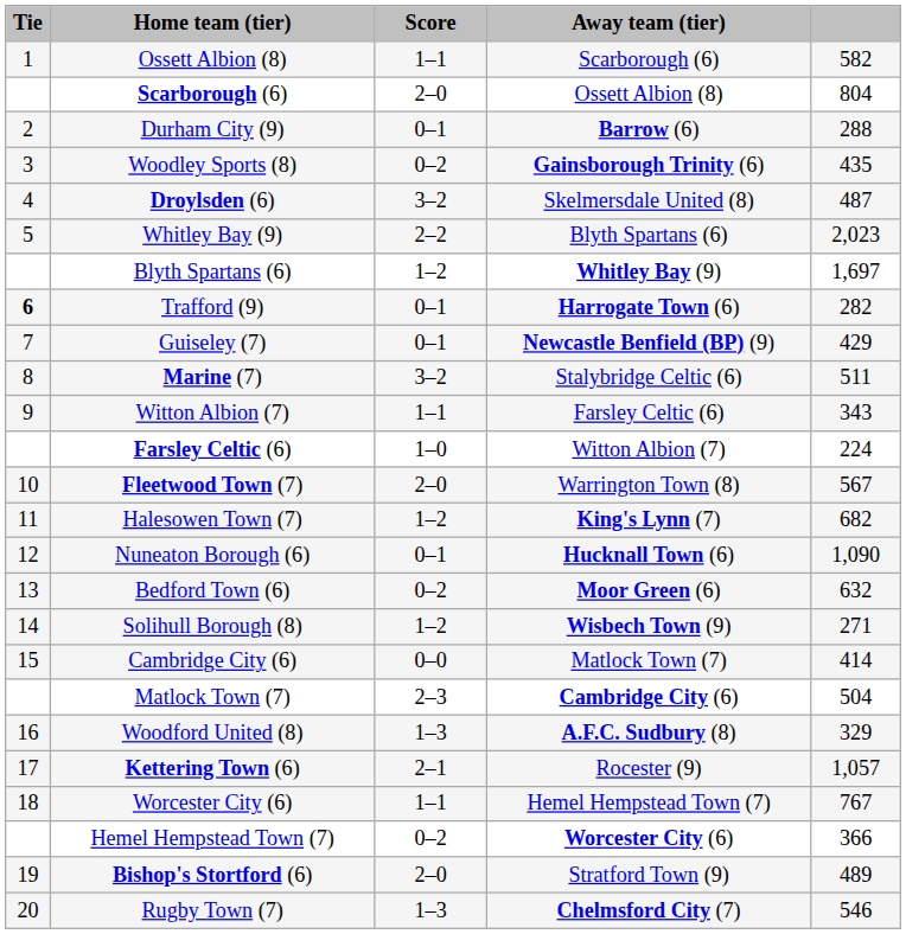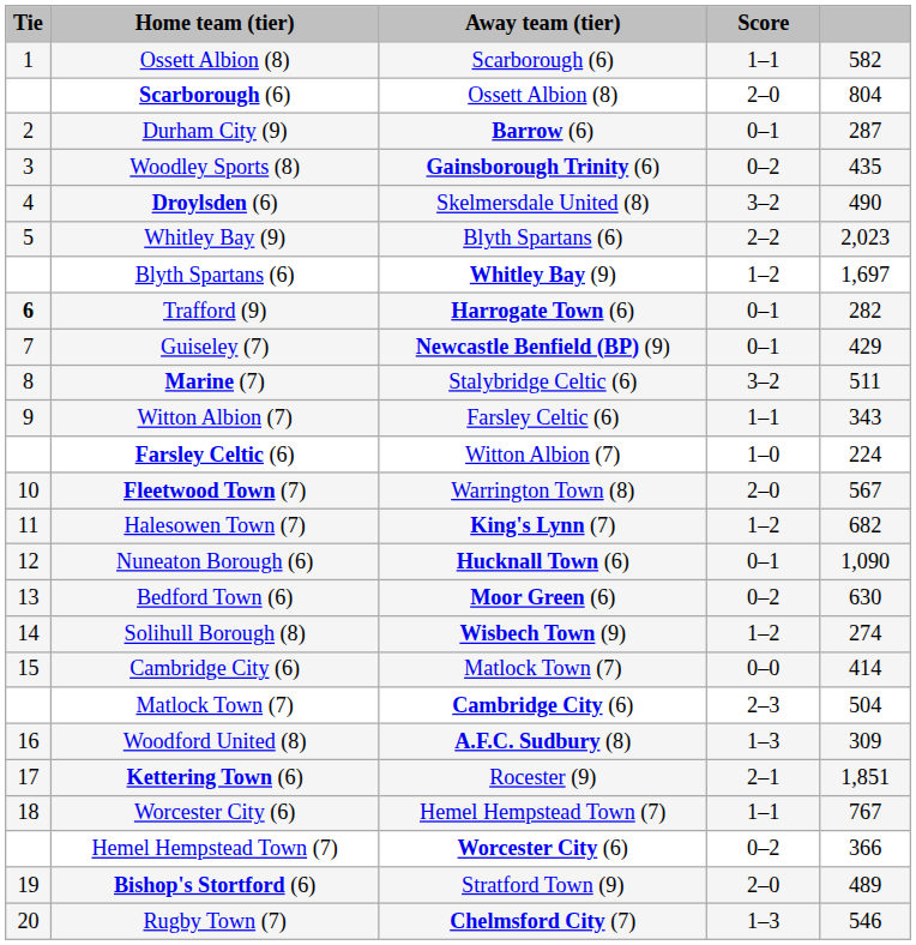 <table class="wikitable" style="width: 600px; background:WhiteSmoke; text-align:center; font-size:90%">
 <tr>
 <td scope="col" style="width:  5.00%; background:silver;"><strong>Tie</strong></td>
 <td scope="col" style="width: 36.25%; background:silver;"><strong>Home team (tier)</strong></td>
+<td scope="col" style="width: 36.25%; background:silver;"><strong>Away team (tier)</strong></td>
 <td scope="col" style="width: 12.50%; background:silver;"><strong>Score</strong></td>
-<td scope="col" style="width: 36.25%; background:silver;"><strong>Away team (tier)</strong></td>
 <td scope="col" style="width: 10.00%; background:silver;"><strong></strong></td>
 </tr>
 <tr>
 <td>1</td>
 <td><a href='#'>Ossett Albion</a> (8)</td>
+<td><a href='#'>Scarborough</a> (6)</td>
 <td>1–1</td>
-<td><a href='#'>Scarborough</a> (6)</td>
 <td>582</td>
 </tr>
 <tr style="background:white;">
 <td><em></em></td>
 <td><strong><a href='#'>Scarborough</a></strong> (6)</td>
+<td><a href='#'>Ossett Albion</a> (8)</td>
 <td>2–0</td>
-<td><a href='#'>Ossett Albion</a> (8)</td>
 <td>804</td>
 </tr>
 <tr>
 <td>2</td>
 <td><a href='#'>Durham City</a> (9)</td>
+<td><strong><a href='#'>Barrow</a></strong> (6)</td>
 <td>0–1</td>
-<td><strong><a href='#'>Barrow</a></strong> (6)</td>
-<td>288</td>
+<td>287</td>
 </tr>
 <tr>
 <td>3</td>
 <td><a href='#'>Woodley Sports</a> (8)</td>
+<td><strong><a href='#'>Gainsborough Trinity</a></strong> (6)</td>
 <td>0–2</td>
-<td><strong><a href='#'>Gainsborough Trinity</a></strong> (6)</td>
 <td>435</td>
 </tr>
 <tr>
 <td>4</td>
 <td><strong><a href='#'>Droylsden</a></strong> (6)</td>
+<td><a href='#'>Skelmersdale United</a> (8)</td>
 <td>3–2</td>
-<td><a href='#'>Skelmersdale United</a> (8)</td>
-<td>487</td>
+<td>490</td>
 </tr>
 <tr>
 <td>5</td>
 <td><a href='#'>Whitley Bay</a> (9)</td>
+<td><a href='#'>Blyth Spartans</a> (6)</td>
 <td>2–2</td>
-<td><a href='#'>Blyth Spartans</a> (6)</td>
 <td>2,023</td>
 </tr>
 <tr style="background:white;">
 <td><em></em></td>
 <td><a href='#'>Blyth Spartans</a> (6)</td>
+<td><strong><a href='#'>Whitley Bay</a></strong> (9)</td>
 <td>1–2</td>
-<td><strong><a href='#'>Whitley Bay</a></strong> (9)</td>
 <td>1,697</td>
 </tr>
 <tr>
 <td><strong>6</strong></td>
 <td><a href='#'>Trafford</a> (9)</td>
+<td><strong><a href='#'>Harrogate Town</a></strong> (6)</td>
 <td>0–1</td>
-<td><strong><a href='#'>Harrogate Town</a></strong> (6)</td>
 <td>282</td>
 </tr>
 <tr>
 <td>7</td>
 <td><a href='#'>Guiseley</a> (7)</td>
+<td><strong><a href='#'>Newcastle Benfield (BP)</a></strong> (9)</td>
 <td>0–1</td>
-<td><strong><a href='#'>Newcastle Benfield (BP)</a></strong> (9)</td>
 <td>429</td>
 </tr>
 <tr>
 <td>8</td>
 <td><strong><a href='#'>Marine</a></strong> (7)</td>
+<td><a href='#'>Stalybridge Celtic</a> (6)</td>
 <td>3–2</td>
-<td><a href='#'>Stalybridge Celtic</a> (6)</td>
 <td>511</td>
 </tr>
 <tr>
 <td>9</td>
 <td><a href='#'>Witton Albion</a> (7)</td>
+<td><a href='#'>Farsley Celtic</a> (6)</td>
 <td>1–1</td>
-<td><a href='#'>Farsley Celtic</a> (6)</td>
 <td>343</td>
 </tr>
 <tr style="background:white;">
 <td><em></em></td>
 <td><strong><a href='#'>Farsley Celtic</a></strong> (6)</td>
+<td><a href='#'>Witton Albion</a> (7)</td>
 <td>1–0</td>
-<td><a href='#'>Witton Albion</a> (7)</td>
 <td>224</td>
 </tr>
 <tr>
 <td>10</td>
 <td><strong><a href='#'>Fleetwood Town</a></strong> (7)</td>
+<td><a href='#'>Warrington Town</a> (8)</td>
 <td>2–0</td>
-<td><a href='#'>Warrington Town</a> (8)</td>
 <td>567</td>
 </tr>
 <tr>
 <td>11</td>
 <td><a href='#'>Halesowen Town</a> (7)</td>
+<td><strong><a href='#'>King's Lynn</a></strong> (7)</td>
 <td>1–2</td>
-<td><strong><a href='#'>King's Lynn</a></strong> (7)</td>
 <td>682</td>
 </tr>
 <tr>
 <td>12</td>
 <td><a href='#'>Nuneaton Borough</a> (6)</td>
+<td><strong><a href='#'>Hucknall Town</a></strong> (6)</td>
 <td>0–1</td>
-<td><strong><a href='#'>Hucknall Town</a></strong> (6)</td>
 <td>1,090</td>
 </tr>
 <tr>
 <td>13</td>
 <td><a href='#'>Bedford Town</a> (6)</td>
+<td><strong><a href='#'>Moor Green</a></strong> (6)</td>
 <td>0–2</td>
-<td><strong><a href='#'>Moor Green</a></strong> (6)</td>
-<td>632</td>
+<td>630</td>
 </tr>
 <tr>
 <td>14</td>
 <td><a href='#'>Solihull Borough</a> (8)</td>
+<td><strong><a href='#'>Wisbech Town</a></strong> (9)</td>
 <td>1–2</td>
-<td><strong><a href='#'>Wisbech Town</a></strong> (9)</td>
-<td>271</td>
+<td>274</td>
 </tr>
 <tr>
 <td>15</td>
 <td><a href='#'>Cambridge City</a> (6)</td>
+<td><a href='#'>Matlock Town</a> (7)</td>
 <td>0–0</td>
-<td><a href='#'>Matlock Town</a> (7)</td>
 <td>414</td>
 </tr>
 <tr style="background:white;">
 <td><em></em></td>
 <td><a href='#'>Matlock Town</a> (7)</td>
+<td><strong><a href='#'>Cambridge City</a></strong> (6)</td>
 <td>2–3</td>
-<td><strong><a href='#'>Cambridge City</a></strong> (6)</td>
 <td>504</td>
 </tr>
 <tr>
 <td>16</td>
 <td><a href='#'>Woodford United</a> (8)</td>
+<td><strong><a href='#'>A.F.C. Sudbury</a></strong> (8)</td>
 <td>1–3</td>
-<td><strong><a href='#'>A.F.C. Sudbury</a></strong> (8)</td>
-<td>329</td>
+<td>309</td>
 </tr>
 <tr>
 <td>17</td>
 <td><strong><a href='#'>Kettering Town</a></strong> (6)</td>
+<td><a href='#'>Rocester</a> (9)</td>
 <td>2–1</td>
-<td><a href='#'>Rocester</a> (9)</td>
-<td>1,057</td>
+<td>1,851</td>
 </tr>
 <tr>
 <td>18</td>
 <td><a href='#'>Worcester City</a> (6)</td>
+<td><a href='#'>Hemel Hempstead Town</a> (7)</td>
 <td>1–1</td>
-<td><a href='#'>Hemel Hempstead Town</a> (7)</td>
 <td>767</td>
 </tr>
 <tr style="background:white;">
 <td><em></em></td>
 <td><a href='#'>Hemel Hempstead Town</a> (7)</td>
+<td><strong><a href='#'>Worcester City</a></strong> (6)</td>
 <td>0–2</td>
-<td><strong><a href='#'>Worcester City</a></strong> (6)</td>
 <td>366</td>
 </tr>
 <tr>
 <td>19</td>
 <td><strong><a href='#'>Bishop's Stortford</a></strong> (6)</td>
+<td><a href='#'>Stratford Town</a> (9)</td>
 <td>2–0</td>
-<td><a href='#'>Stratford Town</a> (9)</td>
 <td>489</td>
 </tr>
 <tr>
 <td>20</td>
 <td><a href='#'>Rugby Town</a> (7)</td>
+<td><strong><a href='#'>Chelmsford City</a></strong> (7)</td>
 <td>1–3</td>
-<td><strong><a href='#'>Chelmsford City</a></strong> (7)</td>
 <td>546</td>
 </tr>
 </table>
